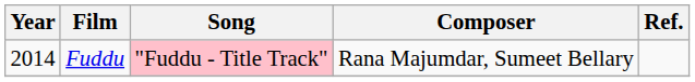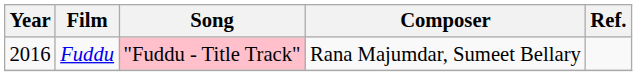 <table class="wikitable sortable">
 <tr>
 <th>Year</th>
 <th>Film</th>
 <th>Song</th>
 <th>Composer</th>
 <th class="unsortable">Ref.</th>
 </tr>
 <tr>
-<td>2014</td>
+<td>2016</td>
 <td><em><a href='#'>Fuddu</a></em></td>
 <td style="background: pink;">"Fuddu - Title Track"</td>
 <td>Rana Majumdar, Sumeet Bellary</td>
 <td></td>
 </tr>
 <tr>
 </tr>
 </table>
